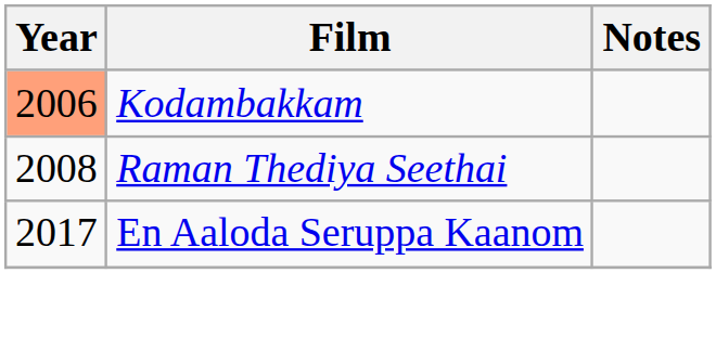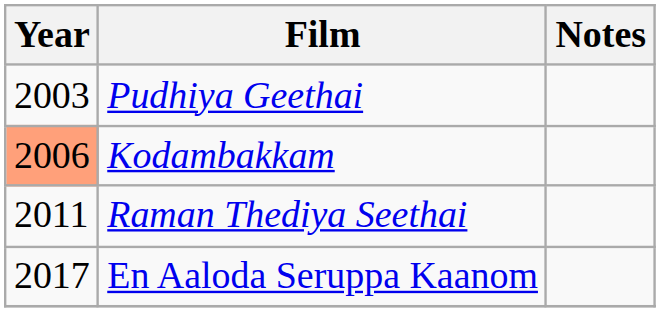 <table class="wikitable sortable">
 <tr>
 <th>Year</th>
 <th>Film</th>
 <th class=unsortable>Notes</th>
 </tr>
 <tr>
+<td>2003</td>
+<td><em><a href='#'>Pudhiya Geethai</a></em></td>
+<td></td>
+</tr>
+<tr>
 <td style="background: lightsalmon;">2006</td>
 <td><em><a href='#'>Kodambakkam</a></em></td>
 <td></td>
 </tr>
 <tr>
-<td>2008</td>
+<td>2011</td>
 <td><em><a href='#'>Raman Thediya Seethai</a></td>
 <td></td>
 </tr>
 <tr>
 <td>2017</td>
 <td></em><a href='#'>En Aaloda Seruppa Kaanom</a><em></td>
 <td></td>
 </tr>
 <tr>
 </tr>
 </table>
